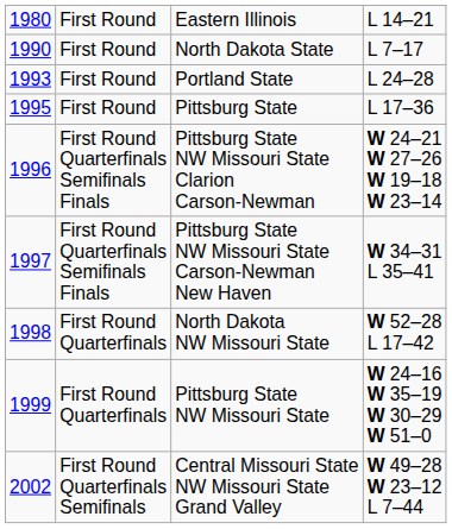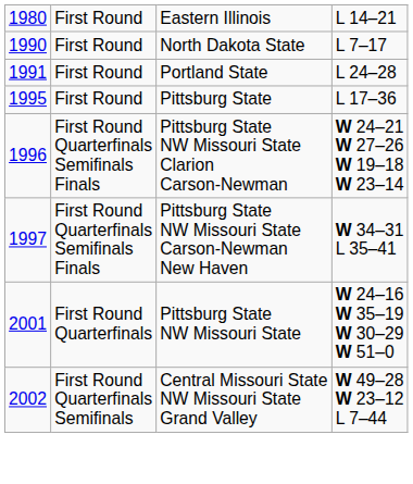 <table class="wikitable">
 <tr>
 <td><a href='#'>1980</a></td>
 <td>First Round<br></td>
 <td>Eastern Illinois<br></td>
 <td>L 14–21</td>
 </tr>
 <tr>
 <td><a href='#'>1990</a></td>
 <td>First Round<br></td>
 <td>North Dakota State<br></td>
 <td>L 7–17</td>
 </tr>
 <tr>
-<td><a href='#'>1993</a></td>
+<td><a href='#'>1991</a></td>
 <td>First Round<br></td>
 <td>Portland State<br></td>
 <td>L 24–28</td>
 </tr>
 <tr>
 <td><a href='#'>1995</a></td>
 <td>First Round<br></td>
 <td>Pittsburg State<br></td>
 <td>L 17–36</td>
 </tr>
 <tr>
 <td><a href='#'>1996</a></td>
 <td>First Round<br>Quarterfinals<br>Semifinals<br>Finals</td>
 <td>Pittsburg State<br>NW Missouri State<br>Clarion<br>Carson-Newman</td>
 <td><strong>W</strong> 24–21<br><strong>W</strong> 27–26<br><strong>W</strong> 19–18<br><strong>W</strong> 23–14</td>
 </tr>
 <tr>
 <td><a href='#'>1997</a></td>
 <td>First Round<br>Quarterfinals<br>Semifinals<br>Finals</td>
 <td>Pittsburg State<br>NW Missouri State<br>Carson-Newman<br>New Haven</td>
 <td><strong>W</strong> 34–31<br>L 35–41</td>
 </tr>
 <tr>
-<td><a href='#'>1998</a></td>
-<td>First Round<br>Quarterfinals</td>
-<td>North Dakota<br>NW Missouri State</td>
-<td><strong>W</strong> 52–28<br>L 17–42</td>
-</tr>
-<tr>
-<td><a href='#'>1999</a></td>
+<td><a href='#'>2001</a></td>
 <td>First Round<br>Quarterfinals</td>
 <td>Pittsburg State<br>NW Missouri State</td>
 <td><strong>W</strong> 24–16<br><strong>W</strong> 35–19<br><strong>W</strong> 30–29<br><strong>W</strong> 51–0</td>
 </tr>
 <tr>
 <td><a href='#'>2002</a></td>
 <td>First Round<br>Quarterfinals<br>Semifinals</td>
 <td>Central Missouri State<br>NW Missouri State<br>Grand Valley</td>
 <td><strong>W</strong> 49–28<br><strong>W</strong> 23–12<br>L 7–44</td>
 </tr>
 </table>
